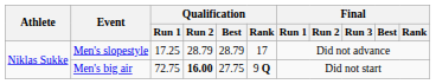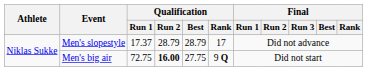 <table class="wikitable" style="font-size:90%">
 <tr>
 <th rowspan=2>Athlete</th>
 <th rowspan=2>Event</th>
 <th colspan=4>Qualification</th>
 <th colspan=5>Final</th>
 </tr>
 <tr style="font-size:95%">
 <th>Run 1</th>
 <th>Run 2</th>
 <th>Best</th>
 <th>Rank</th>
 <th>Run 1</th>
 <th>Run 2</th>
 <th>Run 3</th>
 <th>Best</th>
 <th>Rank</th>
 </tr>
 <tr align=center>
 <td align=left rowspan=2><a href='#'>Niklas Sukke</a></td>
 <td align=left><a href='#'>Men's slopestyle</a></td>
-<td>17.25</td>
+<td>17.37</td>
 <td>28.79</td>
 <td>28.79</td>
 <td>17</td>
 <td colspan=5>Did not advance</td>
 </tr>
 <tr align=center>
 <td align=left><a href='#'>Men's big air</a></td>
 <td>72.75</td>
 <td><strong>16.00</strong></td>
 <td>27.75</td>
 <td>9 <strong>Q</strong></td>
 <td colspan=5>Did not start</td>
 </tr>
 </table>
